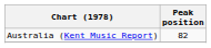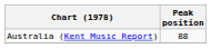 <table class="wikitable sortable">
 <tr>
 <th>Chart (1978)</th>
 <th>Peak<br>position</th>
 </tr>
 <tr>
 <td>Australia (<a href='#'>Kent Music Report</a>)</td>
-<td align="center">82</td>
+<td align="center">88</td>
 </tr>
 <tr>
 </tr>
 <tr>
 </tr>
 <tr>
 </tr>
 </table>
